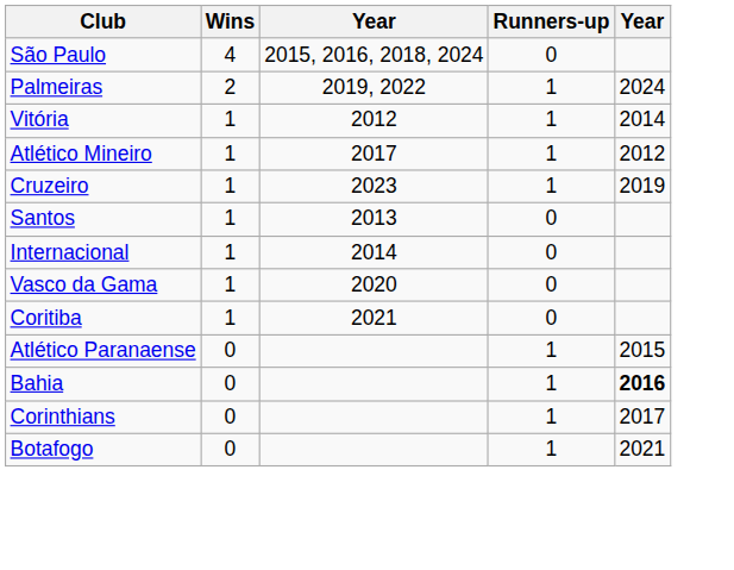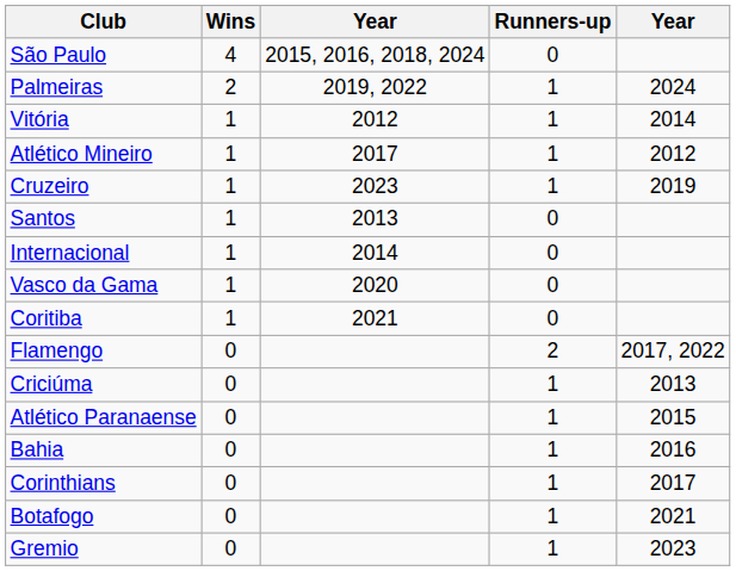 <table class="wikitable sortable" style="text-align: center;">
 <tr>
 <th>Club</th>
 <th>Wins</th>
 <th>Year</th>
 <th>Runners-up</th>
 <th>Year</th>
 </tr>
 <tr>
 <td align=left><a href='#'>São Paulo</a></td>
 <td>4</td>
 <td>2015, 2016, 2018, 2024</td>
 <td>0</td>
 <td></td>
 </tr>
 <tr>
 <td align=left><a href='#'>Palmeiras</a></td>
 <td>2</td>
 <td>2019, 2022</td>
 <td>1</td>
 <td>2024</td>
 </tr>
 <tr>
 <td align=left><a href='#'>Vitória</a></td>
 <td>1</td>
 <td>2012</td>
 <td>1</td>
 <td>2014</td>
 </tr>
 <tr>
 <td align=left><a href='#'>Atlético Mineiro</a></td>
 <td>1</td>
 <td>2017</td>
 <td>1</td>
 <td>2012</td>
 </tr>
 <tr>
 <td align=left><a href='#'>Cruzeiro</a></td>
 <td>1</td>
 <td>2023</td>
 <td>1</td>
 <td>2019</td>
 </tr>
 <tr>
 <td align=left><a href='#'>Santos</a></td>
 <td>1</td>
 <td>2013</td>
 <td>0</td>
 <td></td>
 </tr>
 <tr>
 <td align=left><a href='#'>Internacional</a></td>
 <td>1</td>
 <td>2014</td>
 <td>0</td>
 <td></td>
 </tr>
 <tr>
 <td align=left><a href='#'>Vasco da Gama</a></td>
 <td>1</td>
 <td>2020</td>
 <td>0</td>
 <td></td>
 </tr>
 <tr>
 <td align=left><a href='#'>Coritiba</a></td>
 <td>1</td>
 <td>2021</td>
 <td>0</td>
 <td></td>
 </tr>
 <tr>
+<td align=left><a href='#'>Flamengo</a></td>
+<td>0</td>
+<td></td>
+<td>2</td>
+<td>2017, 2022</td>
+</tr>
+<tr>
+<td align=left><a href='#'>Criciúma</a></td>
+<td>0</td>
+<td></td>
+<td>1</td>
+<td>2013</td>
+</tr>
+<tr>
 <td align=left><a href='#'>Atlético Paranaense</a></td>
 <td>0</td>
 <td></td>
 <td>1</td>
 <td>2015</td>
 </tr>
 <tr>
 <td align=left><a href='#'>Bahia</a></td>
 <td>0</td>
 <td></td>
 <td>1</td>
-<td><strong>2016</strong></td>
+<td>2016</td>
 </tr>
 <tr>
 <td align=left><a href='#'>Corinthians</a></td>
 <td>0</td>
 <td></td>
 <td>1</td>
 <td>2017</td>
 </tr>
 <tr>
 <td align=left><a href='#'>Botafogo</a></td>
 <td>0</td>
 <td></td>
 <td>1</td>
 <td>2021</td>
 </tr>
+<tr>
+<td align=left><a href='#'>Gremio</a></td>
+<td>0</td>
+<td></td>
+<td>1</td>
+<td>2023</td>
+</tr>
 </table>
